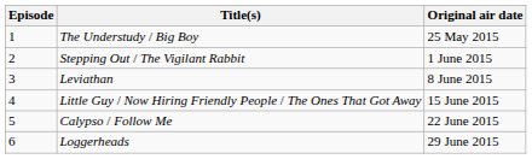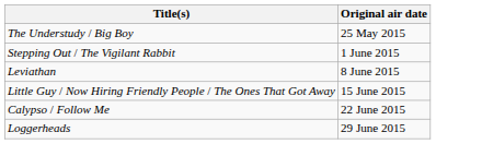 <table class="wikitable">
 <tr>
-<th>Episode</th>
 <th>Title(s)</th>
 <th>Original air date</th>
 </tr>
 <tr>
-<td>1</td>
 <td><em>The Understudy</em> / <em>Big Boy</em></td>
 <td>25 May 2015</td>
 </tr>
 <tr>
-<td>2</td>
 <td><em>Stepping Out</em> / <em>The Vigilant Rabbit</em></td>
 <td>1 June 2015</td>
 </tr>
 <tr>
-<td>3</td>
 <td><em>Leviathan</em></td>
 <td>8 June 2015</td>
 </tr>
 <tr>
-<td>4</td>
 <td><em>Little Guy</em> / <em>Now Hiring Friendly People</em> / <em>The Ones That Got Away</em></td>
 <td>15 June 2015</td>
 </tr>
 <tr>
-<td>5</td>
 <td><em>Calypso</em> / <em>Follow Me</em></td>
 <td>22 June 2015</td>
 </tr>
 <tr>
-<td>6</td>
 <td><em>Loggerheads</em></td>
 <td>29 June 2015</td>
 </tr>
 </table>
